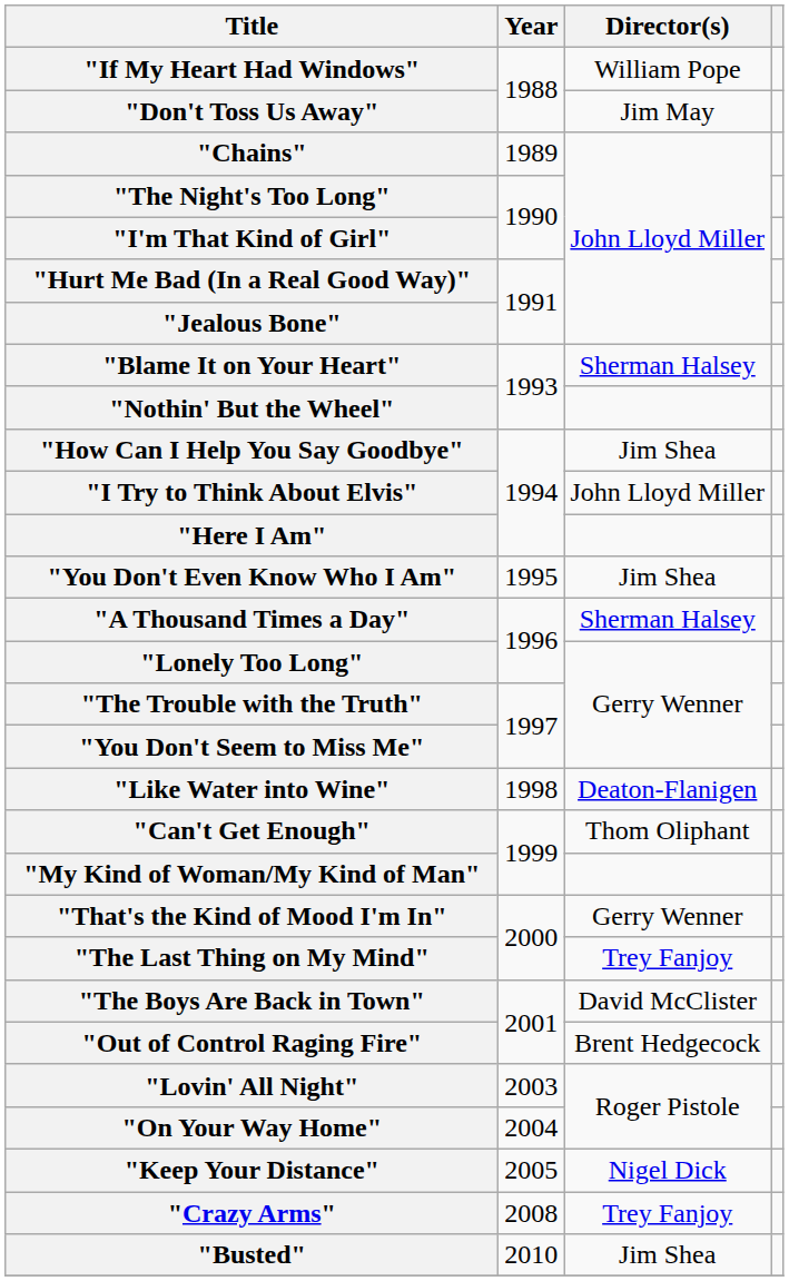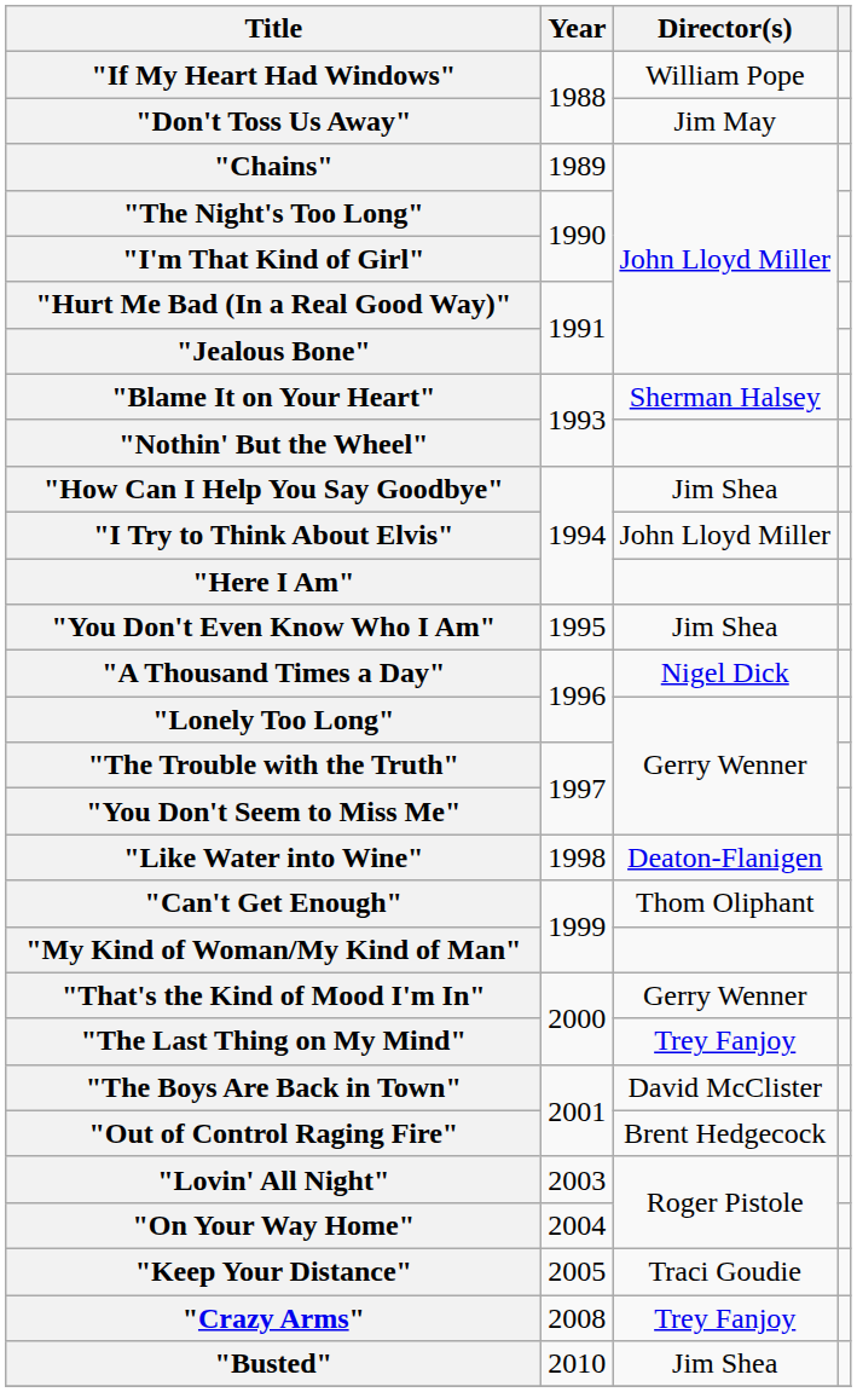 <table class="wikitable plainrowheaders" style="text-align:center;">
 <tr>
 <th scope="col" style="width:18em;">Title</th>
 <th scope="col">Year</th>
 <th scope="col">Director(s)</th>
 <th scope="col"></th>
 </tr>
 <tr>
 <th scope="row">"If My Heart Had Windows"</th>
 <td rowspan="2">1988</td>
 <td>William Pope</td>
 <td></td>
 </tr>
 <tr>
 <th scope="row">"Don't Toss Us Away"</th>
 <td>Jim May</td>
 <td></td>
 </tr>
 <tr>
 <th scope="row">"Chains"</th>
 <td>1989</td>
 <td rowspan="5"><a href='#'>John Lloyd Miller</a></td>
 <td></td>
 </tr>
 <tr>
 <th scope="row">"The Night's Too Long"</th>
 <td rowspan="2">1990</td>
 <td></td>
 </tr>
 <tr>
 <th scope="row">"I'm That Kind of Girl"</th>
 <td></td>
 </tr>
 <tr>
 <th scope="row">"Hurt Me Bad (In a Real Good Way)"</th>
 <td rowspan="2">1991</td>
 <td></td>
 </tr>
 <tr>
 <th scope="row">"Jealous Bone"</th>
 <td></td>
 </tr>
 <tr>
 <th scope="row">"Blame It on Your Heart"</th>
 <td rowspan="2">1993</td>
 <td><a href='#'>Sherman Halsey</a></td>
 <td></td>
 </tr>
 <tr>
 <th scope="row">"Nothin' But the Wheel"</th>
 <td></td>
 <td></td>
 </tr>
 <tr>
 <th scope="row">"How Can I Help You Say Goodbye"</th>
 <td rowspan="3">1994</td>
 <td>Jim Shea</td>
 <td></td>
 </tr>
 <tr>
 <th scope="row">"I Try to Think About Elvis"</th>
 <td>John Lloyd Miller</td>
 <td></td>
 </tr>
 <tr>
 <th scope="row">"Here I Am"</th>
 <td></td>
 <td></td>
 </tr>
 <tr>
 <th scope="row">"You Don't Even Know Who I Am"</th>
 <td>1995</td>
 <td>Jim Shea</td>
 <td></td>
 </tr>
 <tr>
 <th scope="row">"A Thousand Times a Day"</th>
 <td rowspan="2">1996</td>
-<td><a href='#'>Sherman Halsey</a></td>
+<td><a href='#'>Nigel Dick</a></td>
 <td></td>
 </tr>
 <tr>
 <th scope="row">"Lonely Too Long"</th>
 <td rowspan="3">Gerry Wenner</td>
 <td></td>
 </tr>
 <tr>
 <th scope="row">"The Trouble with the Truth"</th>
 <td rowspan="2">1997</td>
 <td></td>
 </tr>
 <tr>
 <th scope="row">"You Don't Seem to Miss Me"</th>
 <td></td>
 </tr>
 <tr>
 <th scope="row">"Like Water into Wine"</th>
 <td>1998</td>
 <td><a href='#'>Deaton-Flanigen</a></td>
 <td></td>
 </tr>
 <tr>
 <th scope="row">"Can't Get Enough"</th>
 <td rowspan="2">1999</td>
 <td>Thom Oliphant</td>
 <td></td>
 </tr>
 <tr>
 <th scope="row">"My Kind of Woman/My Kind of Man"<br></th>
 <td></td>
 <td></td>
 </tr>
 <tr>
 <th scope="row">"That's the Kind of Mood I'm In"</th>
 <td rowspan="2">2000</td>
 <td>Gerry Wenner</td>
 <td></td>
 </tr>
 <tr>
 <th scope="row">"The Last Thing on My Mind"</th>
 <td><a href='#'>Trey Fanjoy</a></td>
 <td></td>
 </tr>
 <tr>
 <th scope="row">"The Boys Are Back in Town"</th>
 <td rowspan="2">2001</td>
 <td>David McClister</td>
 <td></td>
 </tr>
 <tr>
 <th scope="row">"Out of Control Raging Fire"<br></th>
 <td>Brent Hedgecock</td>
 <td></td>
 </tr>
 <tr>
 <th scope="row">"Lovin' All Night"</th>
 <td>2003</td>
 <td rowspan="2">Roger Pistole</td>
 <td></td>
 </tr>
 <tr>
 <th scope="row">"On Your Way Home"</th>
 <td>2004</td>
 <td></td>
 </tr>
 <tr>
 <th scope="row">"Keep Your Distance"</th>
 <td>2005</td>
-<td><a href='#'>Nigel Dick</a></td>
+<td>Traci Goudie</td>
 <td></td>
 </tr>
 <tr>
 <th scope="row">"<a href='#'>Crazy Arms</a>"</th>
 <td>2008</td>
 <td><a href='#'>Trey Fanjoy</a></td>
 <td></td>
 </tr>
 <tr>
 <th scope="row">"Busted"</th>
 <td>2010</td>
 <td>Jim Shea</td>
 <td></td>
 </tr>
 <tr>
 </tr>
 </table>
